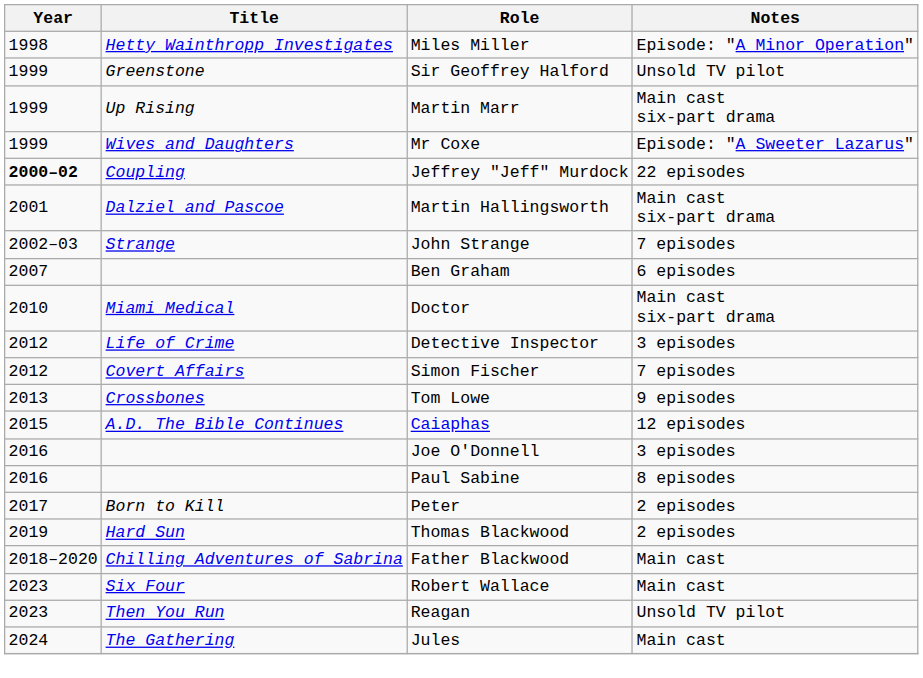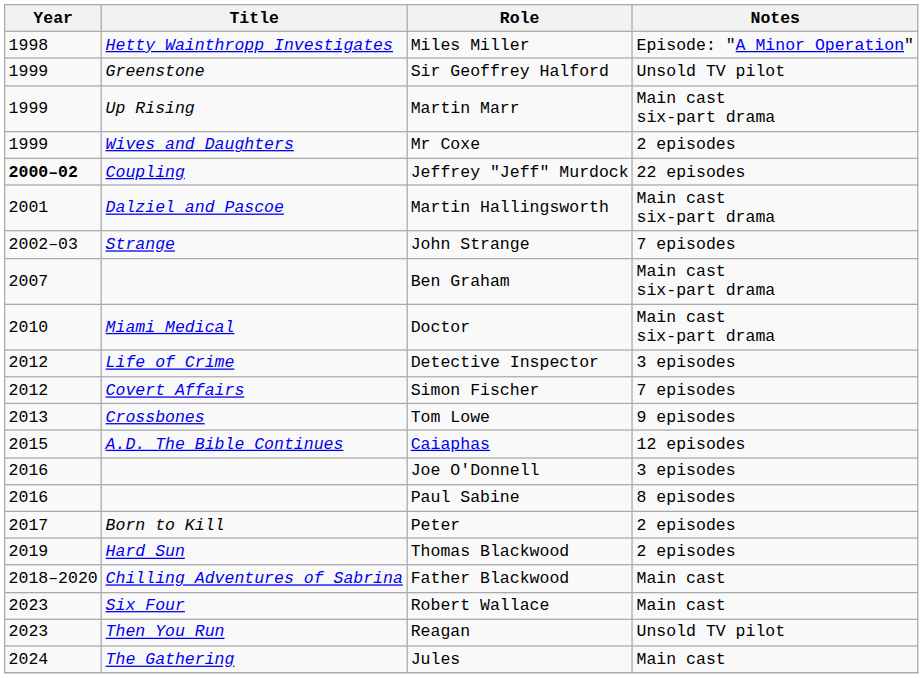 <table class="wikitable sortable">
 <tr>
 <th>Year</th>
 <th>Title</th>
 <th>Role</th>
 <th class=unsortable>Notes</th>
 </tr>
 <tr>
 <td>1998</td>
 <td><em><a href='#'>Hetty Wainthropp Investigates</a></em></td>
 <td>Miles Miller</td>
 <td>Episode: "<a href='#'>A Minor Operation</a>"</td>
 </tr>
 <tr>
 <td>1999</td>
 <td><em>Greenstone</em></td>
 <td>Sir Geoffrey Halford</td>
 <td>Unsold TV pilot</td>
 </tr>
 <tr>
 <td>1999</td>
 <td><em>Up Rising</em></td>
 <td>Martin Marr</td>
 <td>Main cast<br>six-part drama</td>
 </tr>
 <tr>
 <td>1999</td>
 <td><em><a href='#'>Wives and Daughters</a></em></td>
 <td>Mr Coxe</td>
-<td>Episode: "<a href='#'>A Sweeter Lazarus</a>"</td>
+<td>2 episodes</td>
 </tr>
 <tr>
 <td><strong>2000–02</strong></td>
 <td><em><a href='#'>Coupling</a></em></td>
 <td>Jeffrey "Jeff" Murdock</td>
 <td>22 episodes</td>
 </tr>
 <tr>
 <td>2001</td>
 <td><em><a href='#'>Dalziel and Pascoe</a></em></td>
 <td>Martin Hallingsworth</td>
 <td>Main cast<br>six-part drama</td>
 </tr>
 <tr>
 <td>2002–03</td>
 <td><em><a href='#'>Strange</a></em></td>
 <td>John Strange</td>
 <td>7 episodes</td>
 </tr>
 <tr>
 <td>2007</td>
 <td><em></em></td>
 <td>Ben Graham</td>
-<td>6 episodes</td>
+<td>Main cast<br>six-part drama</td>
 </tr>
 <tr>
 <td>2010</td>
 <td><em><a href='#'>Miami Medical</a></em></td>
 <td>Doctor</td>
 <td>Main cast<br>six-part drama</td>
 </tr>
 <tr>
 <td>2012</td>
 <td><em><a href='#'>Life of Crime</a></em></td>
 <td>Detective Inspector</td>
 <td>3 episodes</td>
 </tr>
 <tr>
 <td>2012</td>
 <td><em><a href='#'>Covert Affairs</a></em></td>
 <td>Simon Fischer</td>
 <td>7 episodes</td>
 </tr>
 <tr>
 <td>2013</td>
 <td><em><a href='#'>Crossbones</a></em></td>
 <td>Tom Lowe</td>
 <td>9 episodes</td>
 </tr>
 <tr>
 <td>2015</td>
 <td><em><a href='#'>A.D. The Bible Continues</a></em></td>
 <td><a href='#'>Caiaphas</a></td>
 <td>12 episodes</td>
 </tr>
 <tr>
 <td>2016</td>
 <td><em></em></td>
 <td>Joe O'Donnell</td>
 <td>3 episodes</td>
 </tr>
 <tr>
 <td>2016</td>
 <td><em></em></td>
 <td>Paul Sabine</td>
 <td>8 episodes</td>
 </tr>
 <tr>
 <td>2017</td>
 <td><em>Born to Kill</em></td>
 <td>Peter</td>
 <td>2 episodes</td>
 </tr>
 <tr>
 <td>2019</td>
 <td><em><a href='#'>Hard Sun</a></em></td>
 <td>Thomas Blackwood</td>
 <td>2 episodes</td>
 </tr>
 <tr>
 <td>2018–2020</td>
 <td><em><a href='#'>Chilling Adventures of Sabrina</a></em></td>
 <td>Father Blackwood</td>
 <td>Main cast</td>
 </tr>
 <tr>
 <td>2023</td>
 <td><em><a href='#'>Six Four</a></em></td>
 <td>Robert Wallace</td>
 <td>Main cast</td>
 </tr>
 <tr>
 <td>2023</td>
 <td><em><a href='#'>Then You Run</a></em></td>
 <td>Reagan</td>
 <td>Unsold TV pilot</td>
 </tr>
 <tr>
 <td>2024</td>
 <td><em><a href='#'>The Gathering</a></em></td>
 <td>Jules</td>
 <td>Main cast</td>
 </tr>
 <tr>
 </tr>
 </table>
